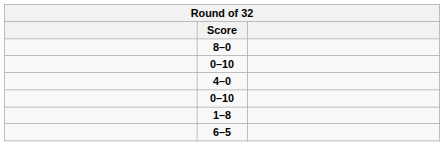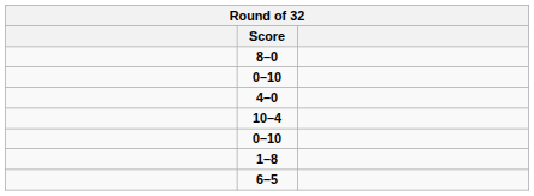 <table class="wikitable" style="text-align: center; font-size:90% ">
 <tr>
 <th colspan=3>Round of 32</th>
 </tr>
 <tr>
 <th align="right" width="250"></th>
 <th width="60">Score</th>
 <th align="left" width="250"></th>
 </tr>
 <tr>
 <td align=left><strong></strong></td>
 <td align=center><strong>8–0</strong></td>
 <td align=left></td>
 </tr>
 <tr>
 <td align=left></td>
 <td align=center><strong>0–10</strong></td>
 <td align=left><strong></strong></td>
 </tr>
 <tr>
 <td align=left><strong></strong></td>
 <td align=center><strong>4–0</strong></td>
 <td align=left></td>
 </tr>
 <tr>
+<td align=left><strong></strong></td>
+<td align=center><strong>10–4</strong></td>
+<td align=left></td>
+</tr>
+<tr>
 <td align=left></td>
 <td align=center><strong>0–10</strong></td>
 <td align=left><strong></strong></td>
 </tr>
 <tr>
 <td align=left></td>
 <td align=center><strong>1–8</strong></td>
 <td align=left><strong></strong></td>
 </tr>
 <tr>
 <td align=left><strong></strong></td>
 <td align=center><strong>6–5</strong></td>
 <td align=left></td>
 </tr>
 </table>
